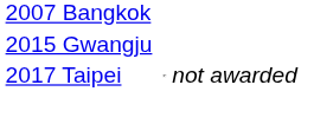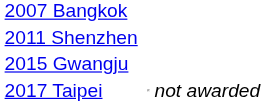 <table>
 <tr>
 <td> <a href='#'>2007 Bangkok</a></td>
+<td></td>
+<td></td>
+<td></td>
+</tr>
+<tr>
+<td> <a href='#'>2011 Shenzhen</a></td>
 <td></td>
 <td></td>
 <td></td>
 </tr>
 <tr>
 <td> <a href='#'>2015 Gwangju</a></td>
 <td></td>
 <td></td>
 <td></td>
 </tr>
 <tr>
 <td> <a href='#'>2017 Taipei</a></td>
 <td></td>
 <td> <hr> </td>
 <td><em>not awarded</em></td>
 </tr>
 </table>
